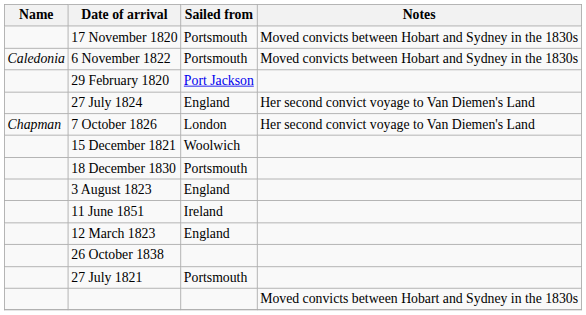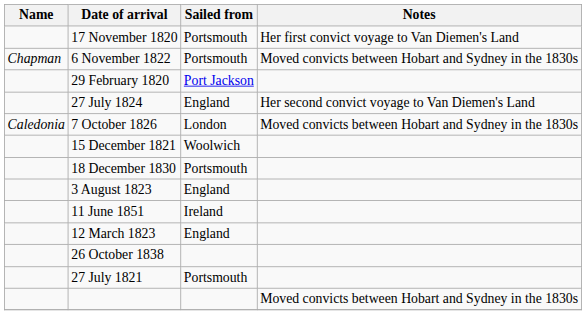 <table class="wikitable sortable" border="1">
 <tr>
 <th>Name</th>
 <th>Date of arrival</th>
 <th>Sailed from</th>
 <th>Notes</th>
 </tr>
 <tr>
 <td></td>
 <td>17 November 1820</td>
 <td>Portsmouth</td>
-<td>Moved convicts between Hobart and Sydney in the 1830s</td>
+<td>Her first convict voyage to Van Diemen's Land</td>
 </tr>
 <tr>
-<td><em>Caledonia</em></td>
+<td><em>Chapman</em></td>
 <td>6 November 1822</td>
 <td>Portsmouth</td>
 <td>Moved convicts between Hobart and Sydney in the 1830s</td>
 </tr>
 <tr>
 <td></td>
 <td>29 February 1820</td>
 <td><a href='#'>Port Jackson</a></td>
 <td></td>
 </tr>
 <tr>
 <td></td>
 <td>27 July 1824</td>
 <td>England</td>
 <td>Her second convict voyage to Van Diemen's Land</td>
 </tr>
 <tr>
-<td><em>Chapman</em></td>
+<td><em>Caledonia</em></td>
 <td>7 October 1826</td>
 <td>London</td>
-<td>Her second convict voyage to Van Diemen's Land</td>
+<td>Moved convicts between Hobart and Sydney in the 1830s</td>
 </tr>
 <tr>
 <td></td>
 <td>15 December 1821</td>
 <td>Woolwich</td>
 <td></td>
 </tr>
 <tr>
 <td></td>
 <td>18 December 1830</td>
 <td>Portsmouth</td>
 <td></td>
 </tr>
 <tr>
 <td></td>
 <td>3 August 1823</td>
 <td>England</td>
 <td></td>
 </tr>
 <tr>
 <td></td>
 <td>11 June 1851</td>
 <td>Ireland</td>
 <td></td>
 </tr>
 <tr>
 <td></td>
 <td>12 March 1823</td>
 <td>England</td>
 <td></td>
 </tr>
 <tr>
 <td></td>
 <td>26 October 1838</td>
 <td></td>
 <td></td>
 </tr>
 <tr>
 <td></td>
 <td>27 July 1821</td>
 <td>Portsmouth</td>
 <td></td>
 </tr>
 <tr>
 <td></td>
 <td></td>
 <td></td>
 <td>Moved convicts between Hobart and Sydney in the 1830s</td>
 </tr>
 <tr>
 </tr>
 </table>
